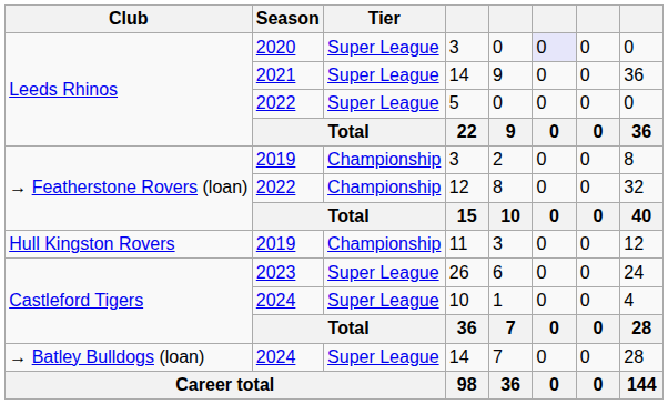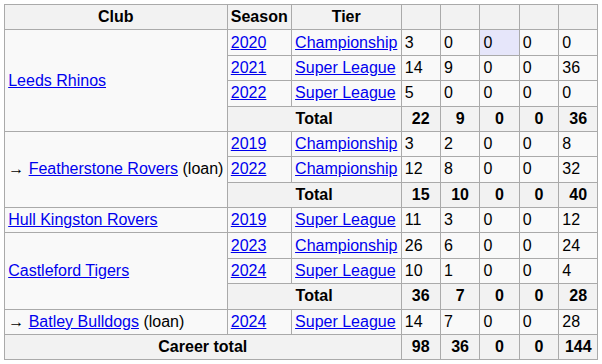 <table class="wikitable defaultcenter">
 <tr>
 <th>Club</th>
 <th>Season</th>
 <th>Tier</th>
 <th style="width:2em;"></th>
 <th style="width:2em;"></th>
 <th style="width:2em;"></th>
 <th style="width:2em;"></th>
 <th style="width:2em;"></th>
 </tr>
 <tr>
 <td rowspan="4" style="text-align:left;"> <a href='#'>Leeds Rhinos</a></td>
 <td><a href='#'>2020</a></td>
-<td><a href='#'>Super League</a></td>
+<td><a href='#'>Championship</a></td>
 <td>3</td>
 <td>0</td>
 <td style="background: lavender;">0</td>
 <td>0</td>
 <td>0</td>
 </tr>
 <tr>
 <td><a href='#'>2021</a></td>
 <td><a href='#'>Super League</a></td>
 <td>14</td>
 <td>9</td>
 <td>0</td>
 <td>0</td>
 <td>36</td>
 </tr>
 <tr>
 <td><a href='#'>2022</a></td>
 <td><a href='#'>Super League</a></td>
 <td>5</td>
 <td>0</td>
 <td>0</td>
 <td>0</td>
 <td>0</td>
 </tr>
 <tr>
 <th colspan="2">Total</th>
 <th>22</th>
 <th>9</th>
 <th>0</th>
 <th>0</th>
 <th>36</th>
 </tr>
 <tr>
 <td rowspan="3" style="text-align:left;">→  <a href='#'>Featherstone Rovers</a> (loan)</td>
 <td><a href='#'>2019</a></td>
 <td><a href='#'>Championship</a></td>
 <td>3</td>
 <td>2</td>
 <td>0</td>
 <td>0</td>
 <td>8</td>
 </tr>
 <tr>
 <td><a href='#'>2022</a></td>
 <td><a href='#'>Championship</a></td>
 <td>12</td>
 <td>8</td>
 <td>0</td>
 <td>0</td>
 <td>32</td>
 </tr>
 <tr>
 <th colspan="2">Total</th>
 <th>15</th>
 <th>10</th>
 <th>0</th>
 <th>0</th>
 <th>40</th>
 </tr>
 <tr>
 <td style="text-align:left;"> <a href='#'>Hull Kingston Rovers</a></td>
 <td><a href='#'>2019</a></td>
-<td><a href='#'>Championship</a></td>
+<td><a href='#'>Super League</a></td>
 <td>11</td>
 <td>3</td>
 <td>0</td>
 <td>0</td>
 <td>12</td>
 </tr>
 <tr>
 <td rowspan="3" style="text-align:left;"> <a href='#'>Castleford Tigers</a></td>
 <td><a href='#'>2023</a></td>
-<td><a href='#'>Super League</a></td>
+<td><a href='#'>Championship</a></td>
 <td>26</td>
 <td>6</td>
 <td>0</td>
 <td>0</td>
 <td>24</td>
 </tr>
 <tr>
 <td><a href='#'>2024</a></td>
 <td><a href='#'>Super League</a></td>
 <td>10</td>
 <td>1</td>
 <td>0</td>
 <td>0</td>
 <td>4</td>
 </tr>
 <tr>
 <th colspan="2">Total</th>
 <th>36</th>
 <th>7</th>
 <th>0</th>
 <th>0</th>
 <th>28</th>
 </tr>
 <tr>
 <td style="text-align:left;">→  <a href='#'>Batley Bulldogs</a> (loan)</td>
 <td><a href='#'>2024</a></td>
 <td><a href='#'>Super League</a></td>
 <td>14</td>
 <td>7</td>
 <td>0</td>
 <td>0</td>
 <td>28</td>
 </tr>
 <tr>
 <th colspan="3">Career total</th>
 <th>98</th>
 <th>36</th>
 <th>0</th>
 <th>0</th>
 <th>144</th>
 </tr>
 </table>
